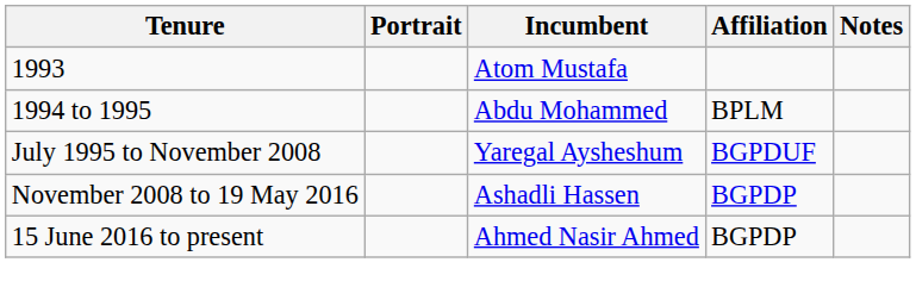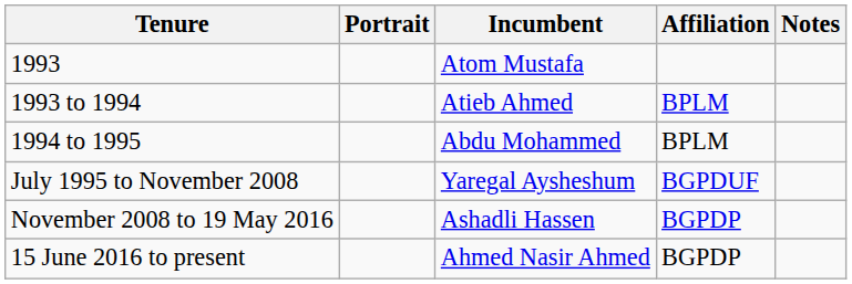 <table class="wikitable">
 <tr>
 <th>Tenure</th>
 <th>Portrait</th>
 <th>Incumbent</th>
 <th>Affiliation</th>
 <th>Notes</th>
 </tr>
 <tr>
 <td>1993</td>
 <td></td>
 <td><a href='#'>Atom Mustafa</a></td>
 <td></td>
+<td></td>
+</tr>
+<tr>
+<td>1993 to 1994</td>
+<td></td>
+<td><a href='#'>Atieb Ahmed</a></td>
+<td><a href='#'>BPLM</a></td>
 <td></td>
 </tr>
 <tr>
 <td>1994 to 1995</td>
 <td></td>
 <td><a href='#'>Abdu Mohammed</a></td>
 <td>BPLM</td>
 <td></td>
 </tr>
 <tr>
 <td>July 1995 to November 2008</td>
 <td></td>
 <td><a href='#'>Yaregal Aysheshum</a></td>
 <td><a href='#'>BGPDUF</a></td>
 <td></td>
 </tr>
 <tr>
 <td>November 2008 to 19 May 2016</td>
 <td></td>
 <td><a href='#'>Ashadli Hassen</a></td>
 <td><a href='#'>BGPDP</a></td>
 <td></td>
 </tr>
 <tr>
 <td>15 June 2016 to present</td>
 <td></td>
 <td><a href='#'>Ahmed Nasir Ahmed</a></td>
 <td>BGPDP</td>
 <td></td>
 </tr>
 </table>
